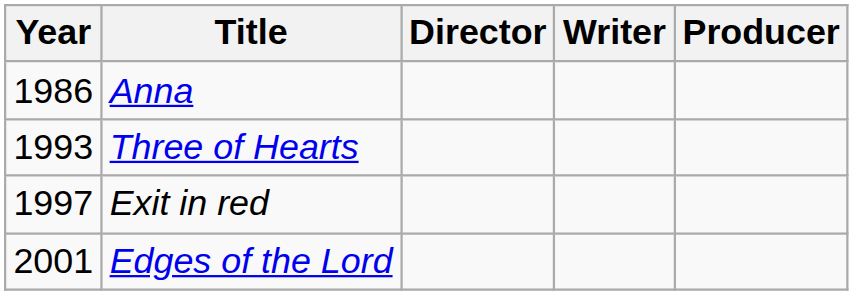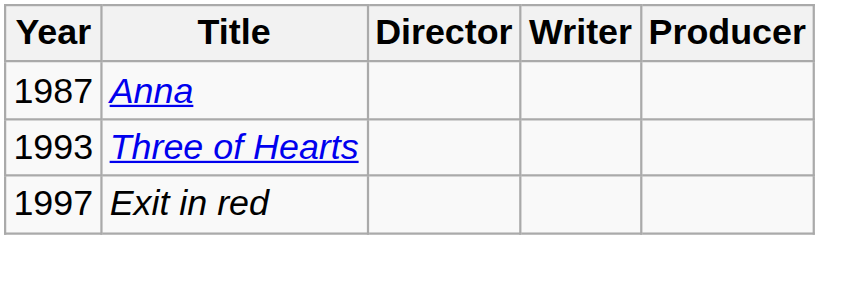 <table class="wikitable">
 <tr>
 <th>Year</th>
 <th>Title</th>
 <th>Director</th>
 <th>Writer</th>
 <th>Producer</th>
 </tr>
 <tr>
-<td>1986</td>
+<td>1987</td>
 <td><em><a href='#'>Anna</a></em></td>
 <td></td>
 <td></td>
 <td></td>
 </tr>
 <tr>
 <td>1993</td>
 <td><em><a href='#'>Three of Hearts</a></em></td>
 <td></td>
 <td></td>
 <td></td>
 </tr>
 <tr>
 <td>1997</td>
 <td><em>Exit in red</em></td>
 <td></td>
 <td></td>
 <td></td>
 </tr>
-<tr>
-<td>2001</td>
-<td><em><a href='#'>Edges of the Lord</a></em></td>
-<td></td>
-<td></td>
-<td></td>
-</tr>
 </table>
